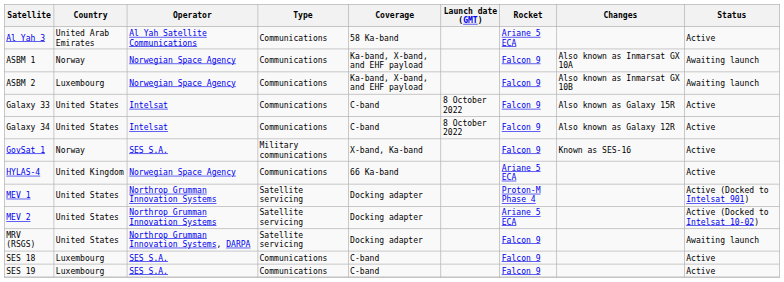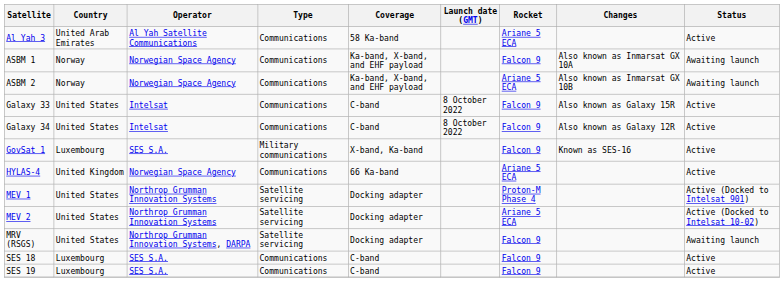 <table class="wikitable sortable" border="1"}>
 <tr>
 <th>Satellite</th>
 <th>Country</th>
 <th>Operator</th>
 <th>Type</th>
 <th>Coverage </th>
 <th>Launch date  (<a href='#'>GMT</a>) </th>
 <th>Rocket</th>
 <th width="200pt">Changes</th>
 <th>Status </th>
 </tr>
 <tr>
 <td><a href='#'>Al Yah 3</a></td>
 <td>United Arab Emirates</td>
 <td><a href='#'>Al Yah Satellite Communications</a></td>
 <td>Communications</td>
 <td>58 Ka-band</td>
 <td></td>
 <td><a href='#'>Ariane 5 ECA</a></td>
 <td></td>
 <td>Active</td>
 </tr>
 <tr>
 <td>ASBM 1</td>
 <td>Norway</td>
 <td><a href='#'>Norwegian Space Agency</a></td>
 <td>Communications</td>
 <td>Ka-band, X-band, and EHF payload</td>
 <td></td>
 <td><a href='#'>Falcon 9</a></td>
 <td>Also known as Inmarsat GX 10A</td>
 <td>Awaiting launch</td>
 </tr>
 <tr>
 <td>ASBM 2</td>
-<td>Luxembourg</td>
+<td>Norway</td>
 <td><a href='#'>Norwegian Space Agency</a></td>
 <td>Communications</td>
 <td>Ka-band, X-band, and EHF payload</td>
 <td></td>
-<td><a href='#'>Falcon 9</a></td>
+<td><a href='#'>Ariane 5 ECA</a></td>
 <td>Also known as Inmarsat GX 10B</td>
 <td>Awaiting launch</td>
 </tr>
 <tr>
 <td>Galaxy 33</td>
 <td>United States</td>
 <td><a href='#'>Intelsat</a></td>
 <td>Communications</td>
 <td>C-band</td>
 <td>8 October 2022</td>
 <td><a href='#'>Falcon 9</a></td>
 <td>Also known as Galaxy 15R</td>
 <td>Active</td>
 </tr>
 <tr>
 <td>Galaxy 34</td>
 <td>United States</td>
 <td><a href='#'>Intelsat</a></td>
 <td>Communications</td>
 <td>C-band</td>
 <td>8 October 2022</td>
 <td><a href='#'>Falcon 9</a></td>
 <td>Also known as Galaxy 12R</td>
 <td>Active</td>
 </tr>
 <tr>
 <td><a href='#'>GovSat 1</a></td>
-<td>Norway</td>
+<td>Luxembourg</td>
 <td><a href='#'>SES S.A.</a></td>
 <td>Military communications</td>
 <td>X-band, Ka-band</td>
 <td></td>
 <td><a href='#'>Falcon 9</a></td>
 <td>Known as SES-16</td>
 <td>Active</td>
 </tr>
 <tr>
 <td><a href='#'>HYLAS-4</a></td>
 <td>United Kingdom</td>
 <td><a href='#'>Norwegian Space Agency</a></td>
 <td>Communications</td>
 <td>66 Ka-band</td>
 <td></td>
 <td><a href='#'>Ariane 5 ECA</a></td>
 <td></td>
 <td>Active</td>
 </tr>
 <tr>
 <td><a href='#'>MEV 1</a></td>
 <td>United States</td>
 <td><a href='#'>Northrop Grumman Innovation Systems</a></td>
 <td>Satellite servicing</td>
 <td>Docking adapter</td>
 <td></td>
 <td><a href='#'>Proton-M Phase 4</a></td>
 <td></td>
 <td>Active (Docked to <a href='#'>Intelsat 901</a>)</td>
 </tr>
 <tr>
 <td><a href='#'>MEV 2</a></td>
 <td>United States</td>
 <td><a href='#'>Northrop Grumman Innovation Systems</a></td>
 <td>Satellite servicing</td>
 <td>Docking adapter</td>
 <td></td>
 <td><a href='#'>Ariane 5 ECA</a></td>
 <td></td>
 <td>Active (Docked to <a href='#'>Intelsat 10-02</a>)</td>
 </tr>
 <tr>
 <td>MRV (RSGS)</td>
 <td>United States</td>
 <td><a href='#'>Northrop Grumman Innovation Systems</a>, <a href='#'>DARPA</a></td>
 <td>Satellite servicing</td>
 <td>Docking adapter</td>
 <td></td>
 <td><a href='#'>Falcon 9</a></td>
 <td></td>
 <td>Awaiting launch</td>
 </tr>
 <tr>
 <td>SES 18</td>
 <td>Luxembourg</td>
 <td><a href='#'>SES S.A.</a></td>
 <td>Communications</td>
 <td>C-band</td>
 <td></td>
 <td><a href='#'>Falcon 9</a></td>
 <td></td>
 <td>Active</td>
 </tr>
 <tr>
 <td>SES 19</td>
 <td>Luxembourg</td>
 <td><a href='#'>SES S.A.</a></td>
 <td>Communications</td>
 <td>C-band</td>
 <td></td>
 <td><a href='#'>Falcon 9</a></td>
 <td></td>
 <td>Active</td>
 </tr>
 <tr>
 </tr>
 </table>
